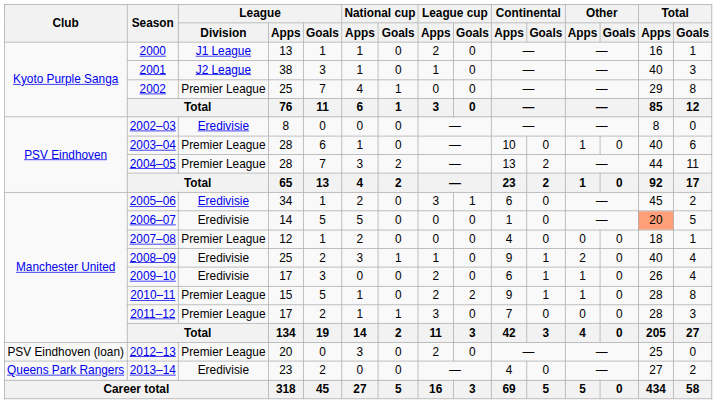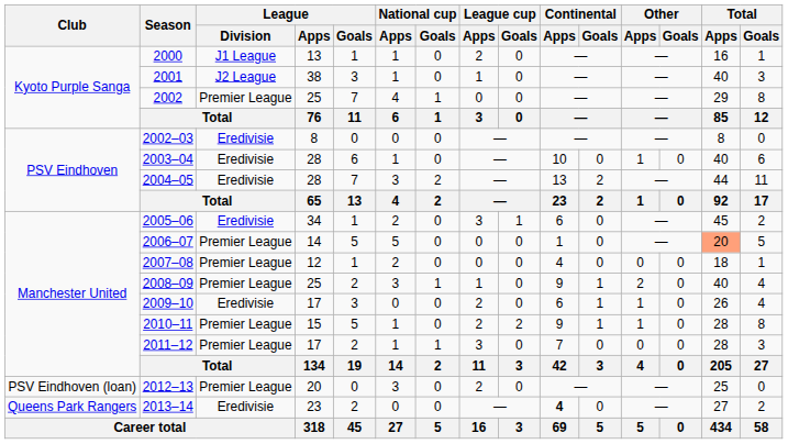 <table class="wikitable" style="text-align:center">
 <tr>
 <th rowspan="2">Club</th>
 <th rowspan="2">Season</th>
 <th colspan="3">League</th>
 <th colspan="2">National cup</th>
 <th colspan="2">League cup</th>
 <th colspan="2">Continental</th>
 <th colspan="2">Other</th>
 <th colspan="2">Total</th>
 </tr>
 <tr>
 <th>Division</th>
 <th>Apps</th>
 <th>Goals</th>
 <th>Apps</th>
 <th>Goals</th>
 <th>Apps</th>
 <th>Goals</th>
 <th>Apps</th>
 <th>Goals</th>
 <th>Apps</th>
 <th>Goals</th>
 <th>Apps</th>
 <th>Goals</th>
 </tr>
 <tr>
 <td rowspan="4"><a href='#'>Kyoto Purple Sanga</a></td>
 <td><a href='#'>2000</a></td>
 <td><a href='#'>J1 League</a></td>
 <td>13</td>
 <td>1</td>
 <td>1</td>
 <td>0</td>
 <td>2</td>
 <td>0</td>
 <td colspan="2">—</td>
 <td colspan="2">—</td>
 <td>16</td>
 <td>1</td>
 </tr>
 <tr>
 <td><a href='#'>2001</a></td>
 <td><a href='#'>J2 League</a></td>
 <td>38</td>
 <td>3</td>
 <td>1</td>
 <td>0</td>
 <td>1</td>
 <td>0</td>
 <td colspan="2">—</td>
 <td colspan="2">—</td>
 <td>40</td>
 <td>3</td>
 </tr>
 <tr>
 <td><a href='#'>2002</a></td>
 <td>Premier League</td>
 <td>25</td>
 <td>7</td>
 <td>4</td>
 <td>1</td>
 <td>0</td>
 <td>0</td>
 <td colspan="2">—</td>
 <td colspan="2">—</td>
 <td>29</td>
 <td>8</td>
 </tr>
 <tr>
 <th colspan="2">Total</th>
 <th>76</th>
 <th>11</th>
 <th>6</th>
 <th>1</th>
 <th>3</th>
 <th>0</th>
 <th colspan="2">—</th>
 <th colspan="2">—</th>
 <th>85</th>
 <th>12</th>
 </tr>
 <tr>
 <td rowspan="4"><a href='#'>PSV Eindhoven</a></td>
 <td><a href='#'>2002–03</a></td>
 <td><a href='#'>Eredivisie</a></td>
 <td>8</td>
 <td>0</td>
 <td>0</td>
 <td>0</td>
 <td colspan="2">—</td>
 <td colspan="2">—</td>
 <td colspan="2">—</td>
 <td>8</td>
 <td>0</td>
 </tr>
 <tr>
 <td><a href='#'>2003–04</a></td>
-<td>Premier League</td>
+<td>Eredivisie</td>
 <td>28</td>
 <td>6</td>
 <td>1</td>
 <td>0</td>
 <td colspan="2">—</td>
 <td>10</td>
 <td>0</td>
 <td>1</td>
 <td>0</td>
 <td>40</td>
 <td>6</td>
 </tr>
 <tr>
 <td><a href='#'>2004–05</a></td>
-<td>Premier League</td>
+<td>Eredivisie</td>
 <td>28</td>
 <td>7</td>
 <td>3</td>
 <td>2</td>
 <td colspan="2">—</td>
 <td>13</td>
 <td>2</td>
 <td colspan="2">—</td>
 <td>44</td>
 <td>11</td>
 </tr>
 <tr>
 <th colspan="2">Total</th>
 <th>65</th>
 <th>13</th>
 <th>4</th>
 <th>2</th>
 <th colspan="2">—</th>
 <th>23</th>
 <th>2</th>
 <th>1</th>
 <th>0</th>
 <th>92</th>
 <th>17</th>
 </tr>
 <tr>
 <td rowspan="8"><a href='#'>Manchester United</a></td>
 <td><a href='#'>2005–06</a></td>
 <td><a href='#'>Eredivisie</a></td>
 <td>34</td>
 <td>1</td>
 <td>2</td>
 <td>0</td>
 <td>3</td>
 <td>1</td>
 <td>6</td>
 <td>0</td>
 <td colspan="2">—</td>
 <td>45</td>
 <td>2</td>
 </tr>
 <tr>
 <td><a href='#'>2006–07</a></td>
-<td>Eredivisie</td>
+<td>Premier League</td>
 <td>14</td>
 <td>5</td>
 <td>5</td>
 <td>0</td>
 <td>0</td>
 <td>0</td>
 <td>1</td>
 <td>0</td>
 <td colspan="2">—</td>
 <td style="background: lightsalmon;">20</td>
 <td>5</td>
 </tr>
 <tr>
 <td><a href='#'>2007–08</a></td>
 <td>Premier League</td>
 <td>12</td>
 <td>1</td>
 <td>2</td>
 <td>0</td>
 <td>0</td>
 <td>0</td>
 <td>4</td>
 <td>0</td>
 <td>0</td>
 <td>0</td>
 <td>18</td>
 <td>1</td>
 </tr>
 <tr>
 <td><a href='#'>2008–09</a></td>
-<td>Eredivisie</td>
+<td>Premier League</td>
 <td>25</td>
 <td>2</td>
 <td>3</td>
 <td>1</td>
 <td>1</td>
 <td>0</td>
 <td>9</td>
 <td>1</td>
 <td>2</td>
 <td>0</td>
 <td>40</td>
 <td>4</td>
 </tr>
 <tr>
 <td><a href='#'>2009–10</a></td>
 <td>Eredivisie</td>
 <td>17</td>
 <td>3</td>
 <td>0</td>
 <td>0</td>
 <td>2</td>
 <td>0</td>
 <td>6</td>
 <td>1</td>
 <td>1</td>
 <td>0</td>
 <td>26</td>
 <td>4</td>
 </tr>
 <tr>
 <td><a href='#'>2010–11</a></td>
 <td>Premier League</td>
 <td>15</td>
 <td>5</td>
 <td>1</td>
 <td>0</td>
 <td>2</td>
 <td>2</td>
 <td>9</td>
 <td>1</td>
 <td>1</td>
 <td>0</td>
 <td>28</td>
 <td>8</td>
 </tr>
 <tr>
 <td><a href='#'>2011–12</a></td>
 <td>Premier League</td>
 <td>17</td>
 <td>2</td>
 <td>1</td>
 <td>1</td>
 <td>3</td>
 <td>0</td>
 <td>7</td>
 <td>0</td>
 <td>0</td>
 <td>0</td>
 <td>28</td>
 <td>3</td>
 </tr>
 <tr>
 <th colspan="2">Total</th>
 <th>134</th>
 <th>19</th>
 <th>14</th>
 <th>2</th>
 <th>11</th>
 <th>3</th>
 <th>42</th>
 <th>3</th>
 <th>4</th>
 <th>0</th>
 <th>205</th>
 <th>27</th>
 </tr>
 <tr>
 <td>PSV Eindhoven (loan)</td>
 <td><a href='#'>2012–13</a></td>
 <td>Premier League</td>
 <td>20</td>
 <td>0</td>
 <td>3</td>
 <td>0</td>
 <td>2</td>
 <td>0</td>
 <td colspan="2">—</td>
 <td colspan="2">—</td>
 <td>25</td>
 <td>0</td>
 </tr>
 <tr>
 <td><a href='#'>Queens Park Rangers</a></td>
 <td><a href='#'>2013–14</a></td>
 <td>Eredivisie</td>
 <td>23</td>
 <td>2</td>
 <td>0</td>
 <td>0</td>
 <td colspan="2">—</td>
-<td>4</td>
+<td><strong>4</strong></td>
 <td>0</td>
 <td colspan="2">—</td>
 <td>27</td>
 <td>2</td>
 </tr>
 <tr>
 <th colspan="3">Career total</th>
 <th>318</th>
 <th>45</th>
 <th>27</th>
 <th>5</th>
 <th>16</th>
 <th>3</th>
 <th>69</th>
 <th>5</th>
 <th>5</th>
 <th>0</th>
 <th>434</th>
 <th>58</th>
 </tr>
 </table>
